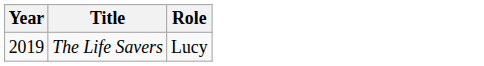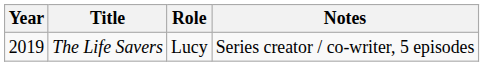 <table class="wikitable sortable">
 <tr>
 <th>Year</th>
 <th>Title</th>
 <th>Role</th>
+<th class="unsortable">Notes</th>
 </tr>
 <tr>
 <td>2019</td>
 <td><em>The Life Savers</em></td>
 <td>Lucy</td>
+<td>Series creator / co-writer, 5 episodes</td>
 </tr>
 </table>
